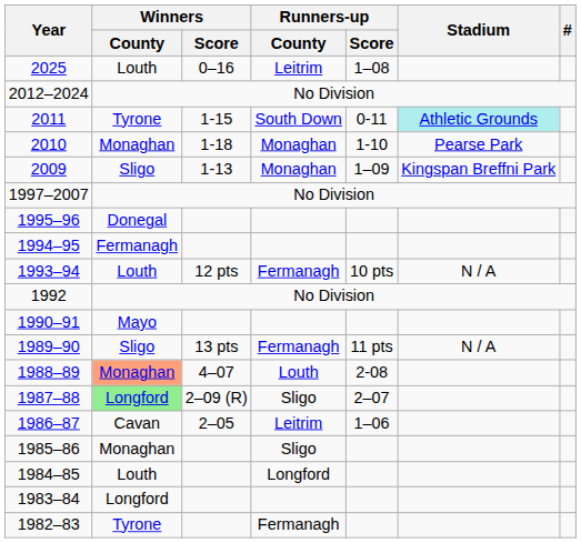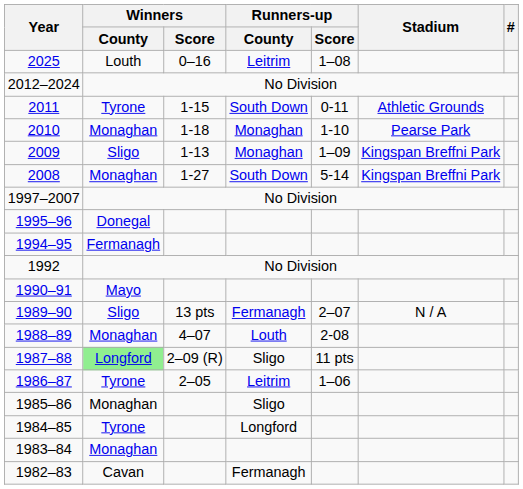 <table class="wikitable sortable"| style="text-align:center">
 <tr>
 <th rowspan="2">Year</th>
 <th colspan="2">Winners</th>
 <th colspan="2">Runners-up</th>
 <th rowspan="2">Stadium</th>
 <th rowspan="2">#</th>
 </tr>
 <tr>
 <th>County</th>
 <th scope="col">Score</th>
 <th>County</th>
 <th scope="col">Score</th>
 </tr>
 <tr>
 <td><a href='#'>2025</a></td>
 <td>Louth</td>
 <td>0–16</td>
 <td><a href='#'>Leitrim</a></td>
 <td>1–08</td>
 <td></td>
 <td></td>
 </tr>
 <tr>
 <td>2012–2024</td>
 <td colspan="6">No Division</td>
 </tr>
 <tr>
 <td><a href='#'>2011</a></td>
 <td><a href='#'>Tyrone</a></td>
 <td>1-15</td>
 <td><a href='#'>South Down</a></td>
 <td>0-11</td>
-<td style="background: paleturquoise;"><a href='#'>Athletic Grounds</a></td>
+<td><a href='#'>Athletic Grounds</a></td>
 <td></td>
 </tr>
 <tr>
 <td><a href='#'>2010</a></td>
 <td><a href='#'>Monaghan</a></td>
 <td>1-18</td>
 <td><a href='#'>Monaghan</a></td>
 <td>1-10</td>
 <td><a href='#'>Pearse Park</a></td>
 <td></td>
 </tr>
 <tr>
 <td><a href='#'>2009</a></td>
 <td><a href='#'>Sligo</a></td>
 <td>1-13</td>
 <td><a href='#'>Monaghan</a></td>
 <td>1–09</td>
+<td><a href='#'>Kingspan Breffni Park</a></td>
+<td></td>
+</tr>
+<tr>
+<td><a href='#'>2008</a></td>
+<td><a href='#'>Monaghan</a></td>
+<td>1-27</td>
+<td><a href='#'>South Down</a></td>
+<td>5-14</td>
 <td><a href='#'>Kingspan Breffni Park</a></td>
 <td></td>
 </tr>
 <tr>
 <td>1997–2007</td>
 <td colspan="6">No Division</td>
 </tr>
 <tr>
 <td><a href='#'>1995–96</a></td>
 <td><a href='#'>Donegal</a></td>
 <td></td>
 <td></td>
 <td></td>
 <td></td>
 <td></td>
 </tr>
 <tr>
 <td><a href='#'>1994–95</a></td>
 <td><a href='#'>Fermanagh</a></td>
 <td></td>
 <td></td>
 <td></td>
 <td></td>
 <td></td>
 </tr>
 <tr>
-<td><a href='#'>1993–94</a></td>
-<td><a href='#'>Louth</a></td>
-<td>12 pts</td>
-<td><a href='#'>Fermanagh</a></td>
-<td>10 pts</td>
-<td>N / A</td>
-<td></td>
-</tr>
-<tr>
 <td>1992</td>
 <td colspan="6">No Division</td>
 </tr>
 <tr>
 <td><a href='#'>1990–91</a></td>
 <td><a href='#'>Mayo</a></td>
 <td></td>
 <td></td>
 <td></td>
 <td></td>
 <td></td>
 </tr>
 <tr>
 <td><a href='#'>1989–90</a></td>
 <td><a href='#'>Sligo</a></td>
 <td>13 pts</td>
 <td><a href='#'>Fermanagh</a></td>
-<td>11 pts</td>
+<td>2–07</td>
 <td>N / A</td>
 <td></td>
 </tr>
 <tr>
 <td><a href='#'>1988–89</a></td>
-<td style="background: lightsalmon;"><a href='#'>Monaghan</a></td>
+<td><a href='#'>Monaghan</a></td>
 <td>4–07</td>
 <td><a href='#'>Louth</a></td>
 <td>2-08</td>
 <td></td>
 <td></td>
 </tr>
 <tr>
 <td><a href='#'>1987–88</a></td>
 <td style="background: lightgreen;"><a href='#'>Longford</a></td>
 <td>2–09 (R)</td>
 <td>Sligo</td>
-<td>2–07</td>
+<td>11 pts</td>
 <td></td>
 <td></td>
 </tr>
 <tr>
 <td><a href='#'>1986–87</a></td>
-<td>Cavan</td>
+<td><a href='#'>Tyrone</a></td>
 <td>2–05</td>
 <td><a href='#'>Leitrim</a></td>
 <td>1–06</td>
 <td></td>
 <td></td>
 </tr>
 <tr>
 <td>1985–86</td>
 <td>Monaghan</td>
 <td></td>
 <td>Sligo</td>
 <td></td>
 <td></td>
 <td></td>
 </tr>
 <tr>
 <td>1984–85</td>
-<td>Louth</td>
+<td><a href='#'>Tyrone</a></td>
 <td></td>
 <td>Longford</td>
 <td></td>
 <td></td>
 <td></td>
 </tr>
 <tr>
 <td>1983–84</td>
-<td>Longford</td>
+<td><a href='#'>Monaghan</a></td>
 <td></td>
 <td></td>
 <td></td>
 <td></td>
 <td></td>
 </tr>
 <tr>
 <td>1982–83</td>
-<td><a href='#'>Tyrone</a></td>
+<td>Cavan</td>
 <td></td>
 <td>Fermanagh</td>
 <td></td>
 <td></td>
 <td></td>
 </tr>
 </table>
